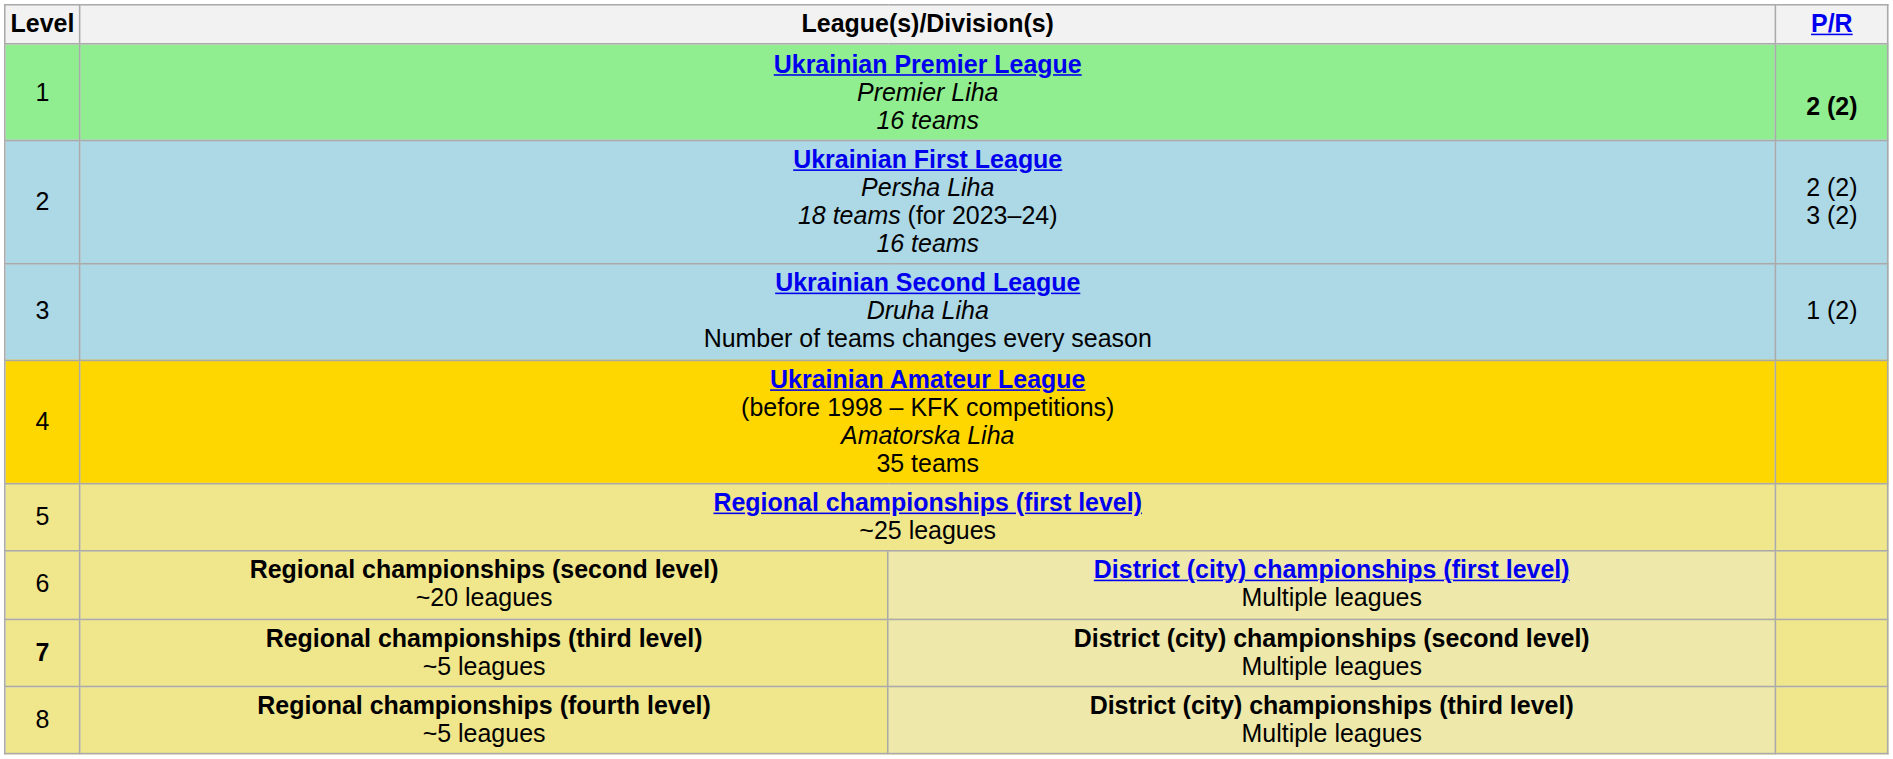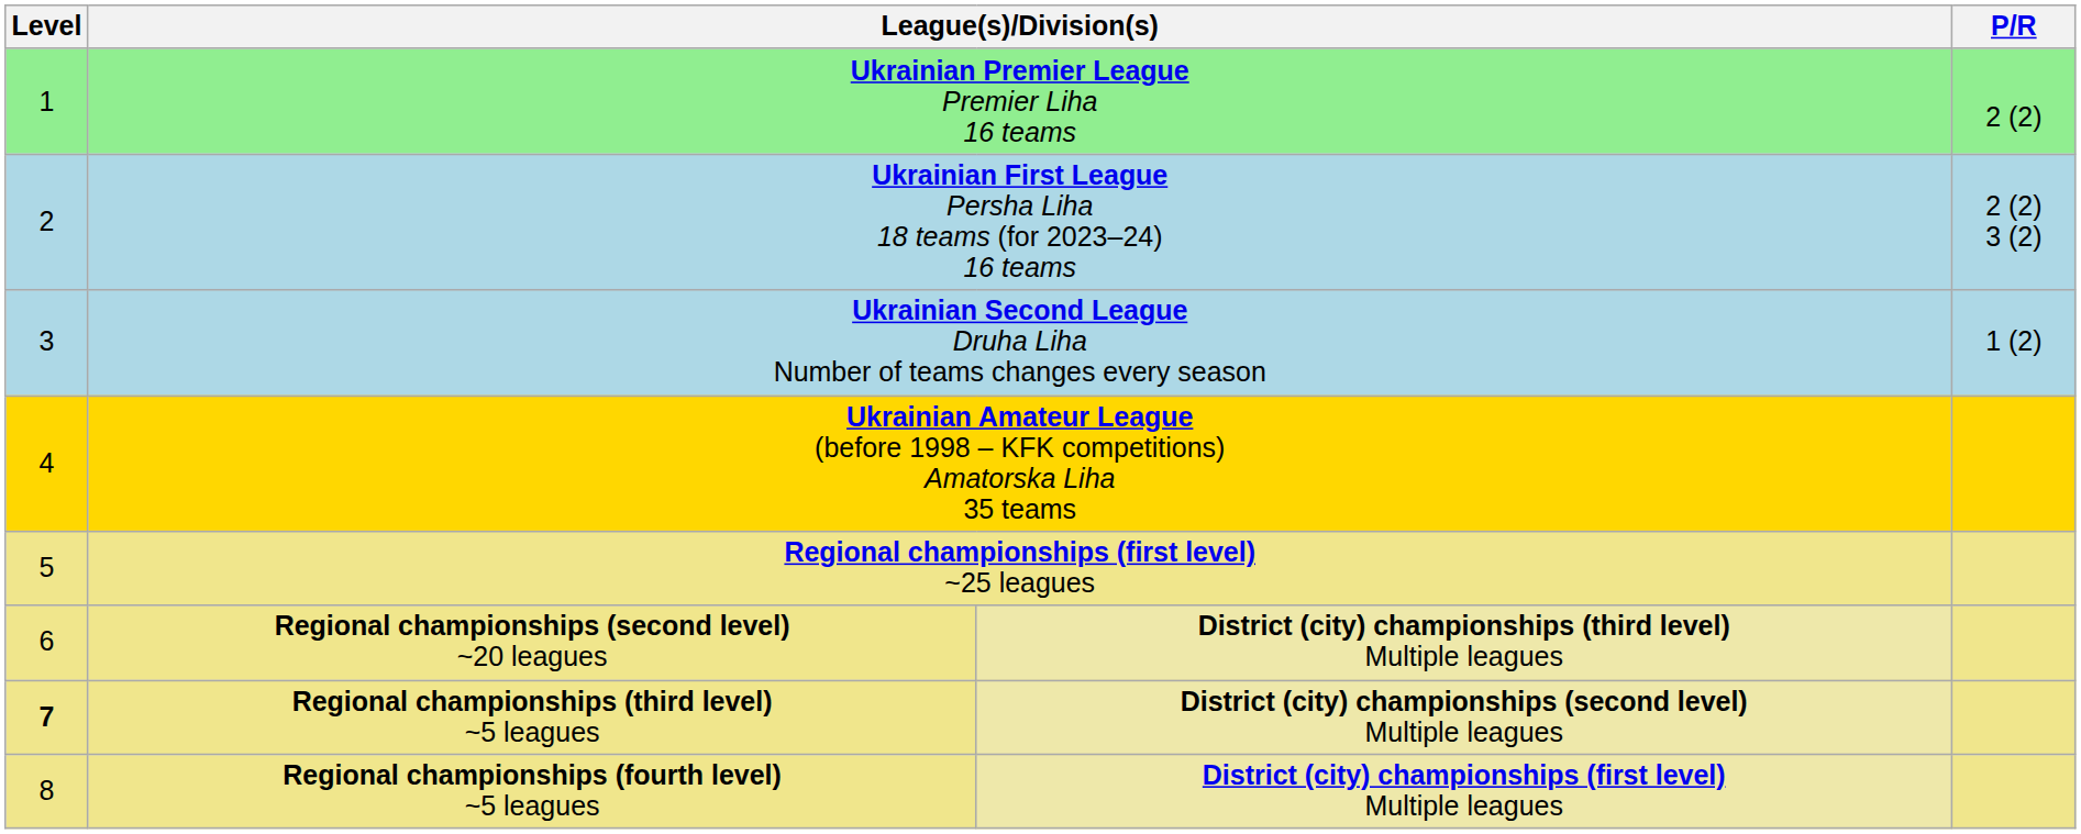 <table class="wikitable" style="text-align:center">
 <tr>
 <th style="width:4%">Level</th>
 <th colspan="2" style="width:90%">League(s)/Division(s)</th>
 <th style="width:6%"><a href='#'>P/R</a></th>
 </tr>
 <tr bgcolor=lightgreen>
 <td>1</td>
 <td colspan="2"><strong><a href='#'>Ukrainian Premier League</a></strong><br><em>Premier Liha</em><br><em>16 teams</em></td>
-<td><strong><br> 2 (2)</strong></td>
+<td><br> 2 (2)</td>
 </tr>
 <tr bgcolor=lightblue>
 <td>2</td>
 <td colspan="2"><strong><a href='#'>Ukrainian First League</a></strong><br><em>Persha Liha</em><br><em>18 teams</em> (for 2023–24)<br><em>16 teams</em></td>
 <td> 2 (2)<br> 3 (2)</td>
 </tr>
 <tr bgcolor=lightblue>
 <td>3</td>
 <td colspan="2" bgcolor=lightblue><strong><a href='#'>Ukrainian Second League</a></strong><br><em>Druha Liha</em><br>Number of teams changes every season</td>
 <td bgcolor=lightblue> 1 (2)<br></td>
 </tr>
 <tr bgcolor=gold>
 <td>4</td>
 <td colspan="2"><strong><a href='#'>Ukrainian Amateur League</a></strong><br>(before 1998 – KFK competitions)<br><em>Amatorska Liha</em><br>35 teams</td>
 <td></td>
 </tr>
 <tr bgcolor=khaki>
 <td>5</td>
 <td colspan="2"><strong><a href='#'>Regional championships (first level)</a></strong><br>~25 leagues</td>
 <td></td>
 </tr>
 <tr bgcolor=khaki>
 <td>6</td>
 <td><strong>Regional championships (second level)</strong><br>~20 leagues</td>
-<td bgcolor=palegoldenrod><strong><a href='#'>District (city) championships (first level)</a></strong><br>Multiple leagues</td>
+<td bgcolor=palegoldenrod><strong>District (city) championships (third level)</strong><br>Multiple leagues</td>
 <td></td>
 </tr>
 <tr bgcolor=khaki>
 <td><strong>7</strong></td>
 <td><strong>Regional championships (third level)</strong><br>~5 leagues</td>
 <td bgcolor=palegoldenrod><strong>District (city) championships (second level)</strong><br>Multiple leagues</td>
 <td></td>
 </tr>
 <tr bgcolor=khaki>
 <td>8</td>
 <td><strong>Regional championships (fourth level)</strong><br>~5 leagues</td>
-<td bgcolor=palegoldenrod><strong>District (city) championships (third level)</strong><br>Multiple leagues</td>
+<td bgcolor=palegoldenrod><strong><a href='#'>District (city) championships (first level)</a></strong><br>Multiple leagues</td>
 <td></td>
 </tr>
 </table>
